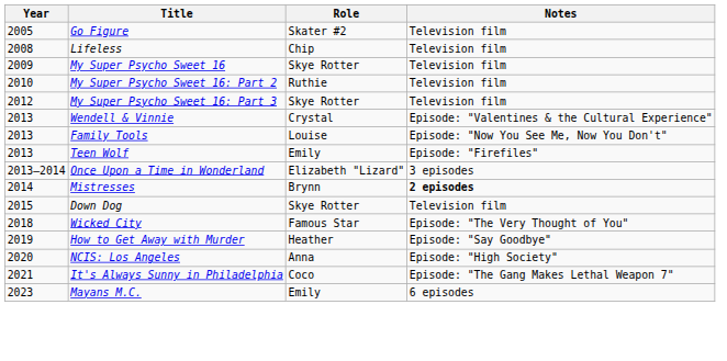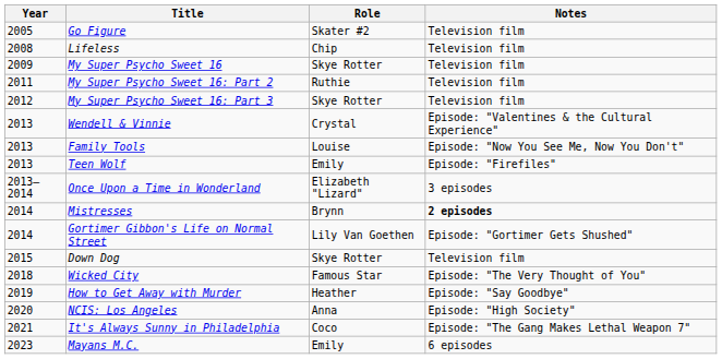 <table class="wikitable sortable">
 <tr>
 <th>Year</th>
 <th>Title</th>
 <th>Role</th>
 <th class="unsortable">Notes</th>
 </tr>
 <tr>
 <td>2005</td>
 <td><em><a href='#'>Go Figure</a></em></td>
 <td>Skater #2</td>
 <td>Television film</td>
 </tr>
 <tr>
 <td>2008</td>
 <td><em>Lifeless</em></td>
 <td>Chip</td>
 <td>Television film</td>
 </tr>
 <tr>
 <td>2009</td>
 <td><em><a href='#'>My Super Psycho Sweet 16</a></em></td>
 <td>Skye Rotter</td>
 <td>Television film</td>
 </tr>
 <tr>
-<td>2010</td>
+<td>2011</td>
 <td><em><a href='#'>My Super Psycho Sweet 16: Part 2</a></em></td>
 <td>Ruthie</td>
 <td>Television film</td>
 </tr>
 <tr>
 <td>2012</td>
 <td><em><a href='#'>My Super Psycho Sweet 16: Part 3</a></em></td>
 <td>Skye Rotter</td>
 <td>Television film</td>
 </tr>
 <tr>
 <td>2013</td>
 <td><em><a href='#'>Wendell & Vinnie</a></em></td>
 <td>Crystal</td>
 <td>Episode: "Valentines & the Cultural Experience"</td>
 </tr>
 <tr>
 <td>2013</td>
 <td><em><a href='#'>Family Tools</a></em></td>
 <td>Louise</td>
 <td>Episode: "Now You See Me, Now You Don't"</td>
 </tr>
 <tr>
 <td>2013</td>
 <td><em><a href='#'>Teen Wolf</a></em></td>
 <td>Emily</td>
 <td>Episode: "Firefiles"</td>
 </tr>
 <tr>
 <td>2013–2014</td>
 <td><em><a href='#'>Once Upon a Time in Wonderland</a></em></td>
 <td>Elizabeth "Lizard"</td>
 <td>3 episodes</td>
 </tr>
 <tr>
 <td>2014</td>
 <td><em><a href='#'>Mistresses</a></em></td>
 <td>Brynn</td>
 <td><strong>2 episodes</strong></td>
 </tr>
 <tr>
+<td>2014</td>
+<td><em><a href='#'>Gortimer Gibbon's Life on Normal Street</a></em></td>
+<td>Lily Van Goethen</td>
+<td>Episode: "Gortimer Gets Shushed"</td>
+</tr>
+<tr>
 <td>2015</td>
 <td><em>Down Dog</em></td>
 <td>Skye Rotter</td>
 <td>Television film</td>
 </tr>
 <tr>
 <td>2018</td>
 <td><em><a href='#'>Wicked City</a></em></td>
 <td>Famous Star</td>
 <td>Episode: "The Very Thought of You"</td>
 </tr>
 <tr>
 <td>2019</td>
 <td><em><a href='#'>How to Get Away with Murder</a></em></td>
 <td>Heather</td>
 <td>Episode: "Say Goodbye"</td>
 </tr>
 <tr>
 <td>2020</td>
 <td><em><a href='#'>NCIS: Los Angeles</a></em></td>
 <td>Anna</td>
 <td>Episode: "High Society"</td>
 </tr>
 <tr>
 <td>2021</td>
 <td><em><a href='#'>It's Always Sunny in Philadelphia</a></em></td>
 <td>Coco</td>
 <td>Episode: "The Gang Makes Lethal Weapon 7"</td>
 </tr>
 <tr>
 <td>2023</td>
 <td><em><a href='#'>Mayans M.C.</a></em></td>
 <td>Emily</td>
 <td>6 episodes</td>
 </tr>
 </table>
